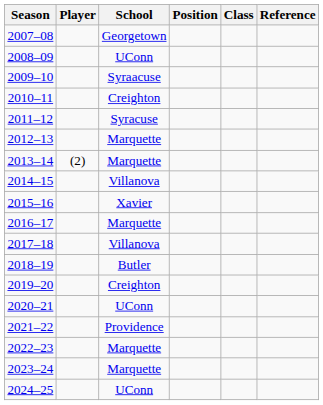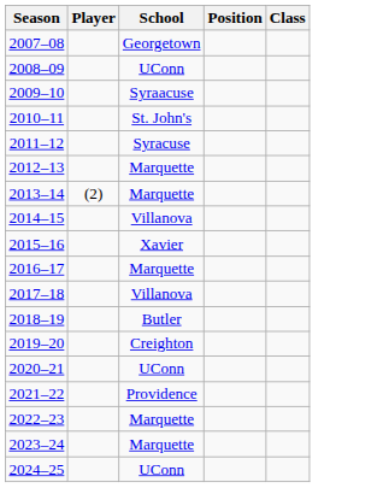 <table class="wikitable sortable">
 <tr>
 <th>Season</th>
 <th>Player</th>
 <th>School</th>
 <th>Position</th>
 <th>Class</th>
-<th>Reference</th>
 </tr>
 <tr align=center>
 <td><a href='#'>2007–08</a></td>
 <td></td>
 <td><a href='#'>Georgetown</a></td>
-<td></td>
 <td></td>
 <td></td>
 </tr>
 <tr align=center>
 <td><a href='#'>2008–09</a></td>
 <td></td>
 <td><a href='#'>UConn</a></td>
 <td></td>
 <td></td>
-<td></td>
 </tr>
 <tr align=center>
 <td><a href='#'>2009–10</a></td>
 <td></td>
 <td><a href='#'>Syraacuse</a></td>
 <td></td>
 <td></td>
-<td></td>
 </tr>
 <tr align=center>
 <td><a href='#'>2010–11</a></td>
 <td></td>
-<td><a href='#'>Creighton</a></td>
-<td></td>
+<td><a href='#'>St. John's</a></td>
 <td></td>
 <td></td>
 </tr>
 <tr align=center>
 <td><a href='#'>2011–12</a></td>
 <td></td>
 <td><a href='#'>Syracuse</a></td>
 <td></td>
 <td></td>
-<td></td>
 </tr>
 <tr align=center>
 <td><a href='#'>2012–13</a></td>
 <td></td>
 <td><a href='#'>Marquette</a></td>
-<td></td>
 <td></td>
 <td></td>
 </tr>
 <tr align=center>
 <td><a href='#'>2013–14</a></td>
 <td> (2)</td>
 <td><a href='#'>Marquette</a></td>
 <td></td>
 <td></td>
-<td></td>
 </tr>
 <tr align=center>
 <td><a href='#'>2014–15</a></td>
 <td></td>
 <td><a href='#'>Villanova</a></td>
-<td></td>
 <td></td>
 <td></td>
 </tr>
 <tr align=center>
 <td><a href='#'>2015–16</a></td>
 <td></td>
 <td><a href='#'>Xavier</a></td>
 <td></td>
 <td></td>
-<td></td>
 </tr>
 <tr align=center>
 <td><a href='#'>2016–17</a></td>
 <td></td>
 <td><a href='#'>Marquette</a></td>
-<td></td>
 <td></td>
 <td></td>
 </tr>
 <tr align=center>
 <td><a href='#'>2017–18</a></td>
 <td></td>
 <td><a href='#'>Villanova</a></td>
 <td></td>
 <td></td>
-<td></td>
 </tr>
 <tr align=center>
 <td><a href='#'>2018–19</a></td>
 <td></td>
 <td><a href='#'>Butler</a></td>
-<td></td>
 <td></td>
 <td></td>
 </tr>
 <tr align=center>
 <td><a href='#'>2019–20</a></td>
 <td></td>
 <td><a href='#'>Creighton</a></td>
 <td></td>
 <td></td>
-<td></td>
 </tr>
 <tr align=center>
 <td><a href='#'>2020–21</a></td>
 <td></td>
 <td><a href='#'>UConn</a></td>
-<td></td>
 <td></td>
 <td></td>
 </tr>
 <tr align=center>
 <td><a href='#'>2021–22</a></td>
 <td></td>
 <td><a href='#'>Providence</a></td>
 <td></td>
 <td></td>
-<td></td>
 </tr>
 <tr align=center>
 <td><a href='#'>2022–23</a></td>
 <td></td>
 <td><a href='#'>Marquette</a></td>
-<td></td>
 <td></td>
 <td></td>
 </tr>
 <tr align=center>
 <td><a href='#'>2023–24</a></td>
 <td></td>
 <td><a href='#'>Marquette</a></td>
 <td></td>
 <td></td>
-<td></td>
 </tr>
 <tr align=center>
 <td><a href='#'>2024–25</a></td>
 <td></td>
 <td><a href='#'>UConn</a></td>
 <td></td>
 <td></td>
-<td></td>
 </tr>
 </table>
